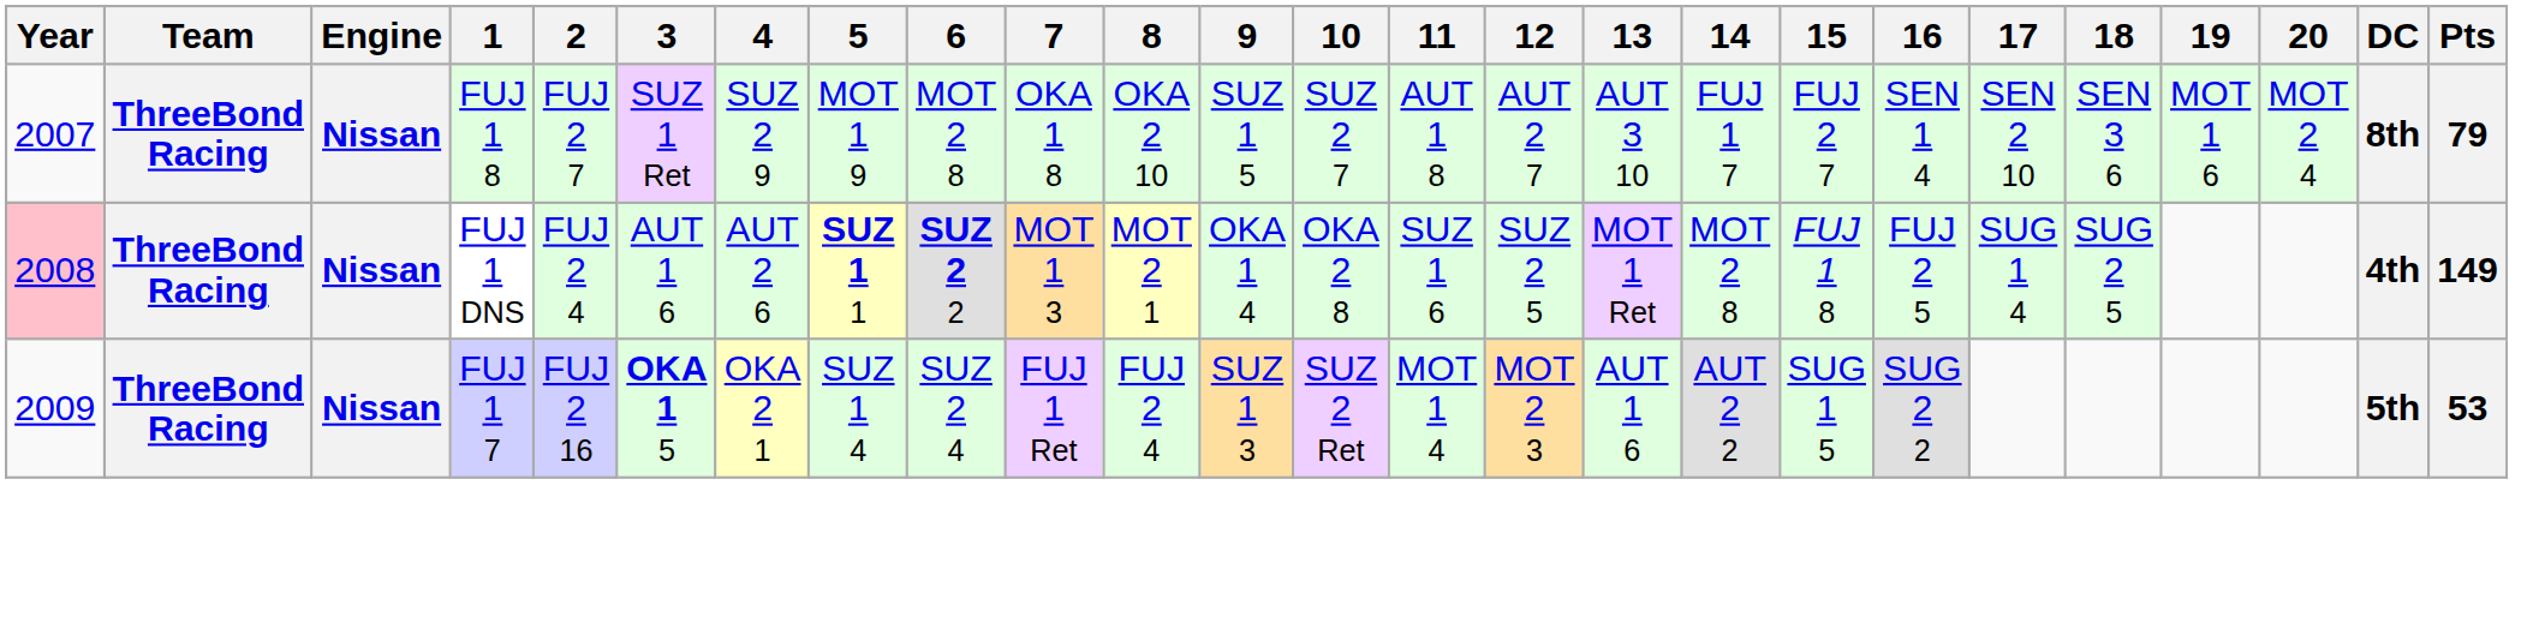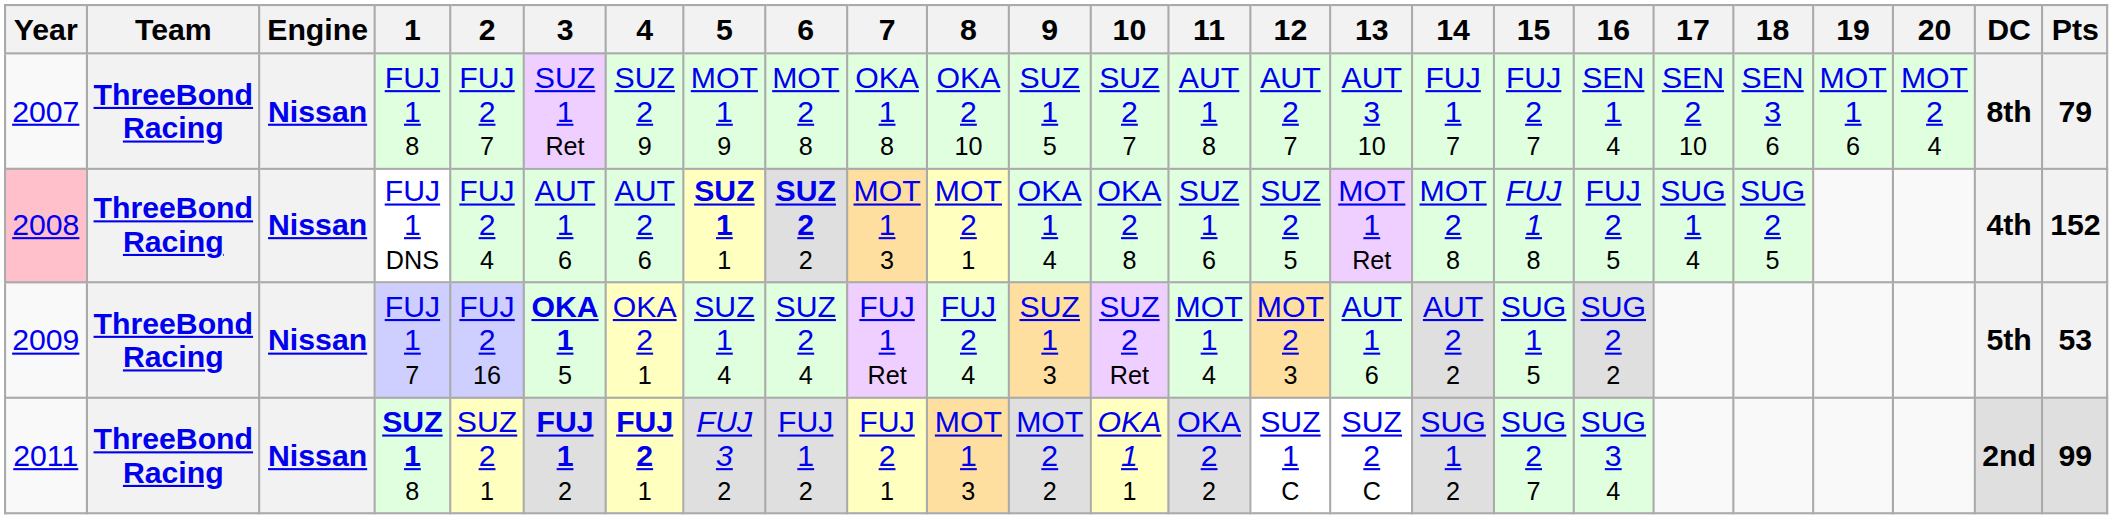 <table class="wikitable" style="text-align:center; font-size:90%">
 <tr>
 <th>Year</th>
 <th>Team</th>
 <th>Engine</th>
 <th>1</th>
 <th>2</th>
 <th>3</th>
 <th>4</th>
 <th>5</th>
 <th>6</th>
 <th>7</th>
 <th>8</th>
 <th>9</th>
 <th>10</th>
 <th>11</th>
 <th>12</th>
 <th>13</th>
 <th>14</th>
 <th>15</th>
 <th>16</th>
 <th>17</th>
 <th>18</th>
 <th>19</th>
 <th>20</th>
 <th>DC</th>
 <th>Pts</th>
 </tr>
 <tr>
 <td><a href='#'>2007</a></td>
 <th><a href='#'>ThreeBond Racing</a></th>
 <th><a href='#'>Nissan</a></th>
 <td style="background:#DFFFDF;"><a href='#'>FUJ<br>1</a><br><small>8</small></td>
 <td style="background:#DFFFDF;"><a href='#'>FUJ<br>2</a><br><small>7</small></td>
 <td style="background:#EFCFFF;"><a href='#'>SUZ<br>1</a><br><small>Ret</small></td>
 <td style="background:#DFFFDF;"><a href='#'>SUZ<br>2</a><br><small>9</small></td>
 <td style="background:#DFFFDF;"><a href='#'>MOT<br>1</a><br><small>9</small></td>
 <td style="background:#DFFFDF;"><a href='#'>MOT<br>2</a><br><small>8</small></td>
 <td style="background:#DFFFDF;"><a href='#'>OKA<br>1</a><br><small>8</small></td>
 <td style="background:#DFFFDF;"><a href='#'>OKA<br>2</a><br><small>10</small></td>
 <td style="background:#DFFFDF;"><a href='#'>SUZ<br>1</a><br><small>5</small></td>
 <td style="background:#DFFFDF;"><a href='#'>SUZ<br>2</a><br><small>7</small></td>
 <td style="background:#DFFFDF;"><a href='#'>AUT<br>1</a><br><small>8</small></td>
 <td style="background:#DFFFDF;"><a href='#'>AUT<br>2</a><br><small>7</small></td>
 <td style="background:#DFFFDF;"><a href='#'>AUT<br>3</a><br><small>10</small></td>
 <td style="background:#DFFFDF;"><a href='#'>FUJ<br>1</a><br><small>7</small></td>
 <td style="background:#DFFFDF;"><a href='#'>FUJ<br>2</a><br><small>7</small></td>
 <td style="background:#DFFFDF;"><a href='#'>SEN<br>1</a><br><small>4</small></td>
 <td style="background:#DFFFDF;"><a href='#'>SEN<br>2</a><br><small>10</small></td>
 <td style="background:#DFFFDF;"><a href='#'>SEN<br>3</a><br><small>6</small></td>
 <td style="background:#DFFFDF;"><a href='#'>MOT<br>1</a><br><small>6</small></td>
 <td style="background:#DFFFDF;"><a href='#'>MOT<br>2</a><br><small>4</small></td>
 <th>8th</th>
 <th>79</th>
 </tr>
 <tr>
 <td style="background: pink;"><a href='#'>2008</a></td>
 <th><a href='#'>ThreeBond Racing</a></th>
 <th><a href='#'>Nissan</a></th>
 <td style="background:#FFFFFF;"><a href='#'>FUJ<br>1</a><br><small>DNS</small></td>
 <td style="background:#DFFFDF;"><a href='#'>FUJ<br>2</a><br><small>4</small></td>
 <td style="background:#DFFFDF;"><a href='#'>AUT<br>1</a><br><small>6</small></td>
 <td style="background:#DFFFDF;"><a href='#'>AUT<br>2</a><br><small>6</small></td>
 <td style="background:#FFFFBF;"><strong><a href='#'>SUZ<br>1</a></strong><br><small>1</small></td>
 <td style="background:#DFDFDF;"><strong><a href='#'>SUZ<br>2</a></strong><br><small>2</small></td>
 <td style="background:#FFDF9F;"><a href='#'>MOT<br>1</a><br><small>3</small></td>
 <td style="background:#FFFFBF;"><a href='#'>MOT<br>2</a><br><small>1</small></td>
 <td style="background:#DFFFDF;"><a href='#'>OKA<br>1</a><br><small>4</small></td>
 <td style="background:#DFFFDF;"><a href='#'>OKA<br>2</a><br><small>8</small></td>
 <td style="background:#DFFFDF;"><a href='#'>SUZ<br>1</a><br><small>6</small></td>
 <td style="background:#DFFFDF;"><a href='#'>SUZ<br>2</a><br><small>5</small></td>
 <td style="background:#EFCFFF;"><a href='#'>MOT<br>1</a><br><small>Ret</small></td>
 <td style="background:#DFFFDF;"><a href='#'>MOT<br>2</a><br><small>8</small></td>
 <td style="background:#DFFFDF;"><em><a href='#'>FUJ<br>1</a></em><br><small>8</small></td>
 <td style="background:#DFFFDF;"><a href='#'>FUJ<br>2</a><br><small>5</small></td>
 <td style="background:#DFFFDF;"><a href='#'>SUG<br>1</a><br><small>4</small></td>
 <td style="background:#DFFFDF;"><a href='#'>SUG<br>2</a><br><small>5</small></td>
 <td></td>
 <td></td>
 <th>4th</th>
-<th>149</th>
+<th>152</th>
 </tr>
 <tr>
 <td><a href='#'>2009</a></td>
 <th><a href='#'>ThreeBond Racing</a></th>
 <th><a href='#'>Nissan</a></th>
 <td style="background:#CFCFFF;"><a href='#'>FUJ<br>1</a><br><small>7</small></td>
 <td style="background:#CFCFFF;"><a href='#'>FUJ<br>2</a><br><small>16</small></td>
 <td style="background:#DFFFDF;"><strong><a href='#'>OKA<br>1</a></strong><br><small>5</small></td>
 <td style="background:#FFFFBF;"><a href='#'>OKA<br>2</a><br><small>1</small></td>
 <td style="background:#DFFFDF;"><a href='#'>SUZ<br>1</a><br><small>4</small></td>
 <td style="background:#DFFFDF;"><a href='#'>SUZ<br>2</a><br><small>4</small></td>
 <td style="background:#EFCFFF;"><a href='#'>FUJ<br>1</a><br><small>Ret</small></td>
 <td style="background:#DFFFDF;"><a href='#'>FUJ<br>2</a><br><small>4</small></td>
 <td style="background:#FFDF9F;"><a href='#'>SUZ<br>1</a><br><small>3</small></td>
 <td style="background:#EFCFFF;"><a href='#'>SUZ<br>2</a><br><small>Ret</small></td>
 <td style="background:#DFFFDF;"><a href='#'>MOT<br>1</a><br><small>4</small></td>
 <td style="background:#FFDF9F;"><a href='#'>MOT<br>2</a><br><small>3</small></td>
 <td style="background:#DFFFDF;"><a href='#'>AUT<br>1</a><br><small>6</small></td>
 <td style="background:#DFDFDF;"><a href='#'>AUT<br>2</a><br><small>2</small></td>
 <td style="background:#DFFFDF;"><a href='#'>SUG<br>1</a><br><small>5</small></td>
 <td style="background:#DFDFDF;"><a href='#'>SUG<br>2</a><br><small>2</small></td>
 <td></td>
 <td></td>
 <td></td>
 <td></td>
 <th>5th</th>
 <th>53</th>
 </tr>
+<tr>
+<td><a href='#'>2011</a></td>
+<th><a href='#'>ThreeBond Racing</a></th>
+<th><a href='#'>Nissan</a></th>
+<td style="background:#DFFFDF;"><strong><a href='#'>SUZ<br>1</a></strong><br><small>8</small></td>
+<td style="background:#FFFFBF;"><a href='#'>SUZ<br>2</a><br><small>1</small></td>
+<td style="background:#DFDFDF;"><strong><a href='#'>FUJ<br>1</a></strong><br><small>2</small></td>
+<td style="background:#FFFFBF;"><strong><a href='#'>FUJ<br>2</a></strong><br><small>1</small></td>
+<td style="background:#DFDFDF;"><em><a href='#'>FUJ<br>3</a></em><br><small>2</small></td>
+<td style="background:#DFDFDF;"><a href='#'>FUJ<br>1</a><br><small>2</small></td>
+<td style="background:#FFFFBF;"><a href='#'>FUJ<br>2</a><br><small>1</small></td>
+<td style="background:#FFDF9F;"><a href='#'>MOT<br>1</a><br><small>3</small></td>
+<td style="background:#DFDFDF;"><a href='#'>MOT<br>2</a><br><small>2</small></td>
+<td style="background:#FFFFBF;"><em><a href='#'>OKA<br>1</a></em><br><small>1</small></td>
+<td style="background:#DFDFDF;"><a href='#'>OKA<br>2</a><br><small>2</small></td>
+<td style="background:#FFFFFF;"><a href='#'>SUZ<br>1</a><br><small>C</small></td>
+<td style="background:#FFFFFF;"><a href='#'>SUZ<br>2</a><br><small>C</small></td>
+<td style="background:#DFDFDF;"><a href='#'>SUG<br>1</a><br><small>2</small></td>
+<td style="background:#DFFFDF;"><a href='#'>SUG<br>2</a><br><small>7</small></td>
+<td style="background:#DFFFDF;"><a href='#'>SUG<br>3</a><br><small>4</small></td>
+<td></td>
+<td></td>
+<td></td>
+<td></td>
+<td style="background:#DFDFDF;"><strong>2nd</strong></td>
+<td style="background:#DFDFDF;"><strong>99</strong></td>
+</tr>
 </table>
